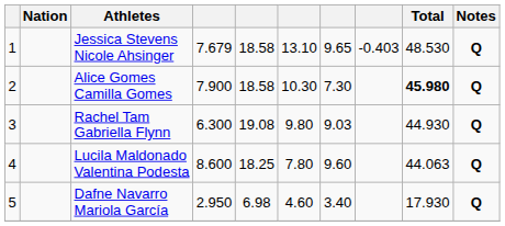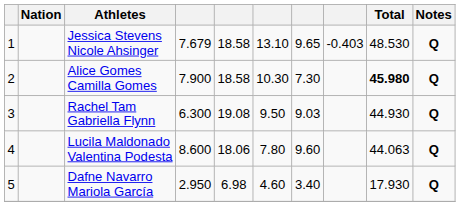 <table class="wikitable sortable" style="text-align:center; font-size:95%">
 <tr>
 <th></th>
 <th>Nation</th>
 <th>Athletes</th>
 <th></th>
 <th></th>
 <th></th>
 <th></th>
 <th></th>
 <th>Total</th>
 <th>Notes</th>
 </tr>
 <tr>
 <td>1</td>
 <td align=left></td>
 <td align=left><a href='#'>Jessica Stevens</a><br><a href='#'>Nicole Ahsinger</a></td>
 <td>7.679</td>
 <td>18.58</td>
 <td>13.10</td>
 <td>9.65</td>
 <td>-0.403</td>
 <td>48.530</td>
 <td><strong>Q</strong></td>
 </tr>
 <tr>
 <td>2</td>
 <td align=left></td>
 <td align=left><a href='#'>Alice Gomes</a><br><a href='#'>Camilla Gomes</a></td>
 <td>7.900</td>
 <td>18.58</td>
 <td>10.30</td>
 <td>7.30</td>
 <td></td>
 <td><strong>45.980</strong></td>
 <td><strong>Q</strong></td>
 </tr>
 <tr>
 <td>3</td>
 <td align=left></td>
 <td align=left><a href='#'>Rachel Tam</a><br><a href='#'>Gabriella Flynn</a></td>
 <td>6.300</td>
 <td>19.08</td>
-<td>9.80</td>
+<td>9.50</td>
 <td>9.03</td>
 <td></td>
 <td>44.930</td>
 <td><strong>Q</strong></td>
 </tr>
 <tr>
 <td>4</td>
 <td align=left></td>
 <td align=left><a href='#'>Lucila Maldonado</a><br><a href='#'>Valentina Podesta</a></td>
 <td>8.600</td>
-<td>18.25</td>
+<td>18.06</td>
 <td>7.80</td>
 <td>9.60</td>
 <td></td>
 <td>44.063</td>
 <td><strong>Q</strong></td>
 </tr>
 <tr>
 <td>5</td>
 <td align=left></td>
 <td align=left><a href='#'>Dafne Navarro</a><br><a href='#'>Mariola García</a></td>
 <td>2.950</td>
 <td>6.98</td>
 <td>4.60</td>
 <td>3.40</td>
 <td></td>
 <td>17.930</td>
 <td><strong>Q</strong></td>
 </tr>
 <tr>
 </tr>
 </table>
